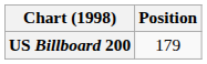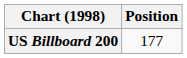 <table class="wikitable plainrowheaders" style="text-align:center">
 <tr>
 <th scope="col">Chart (1998)</th>
 <th scope="col">Position</th>
 </tr>
 <tr>
 <th scope="row">US <em>Billboard</em> 200</th>
-<td>179</td>
+<td>177</td>
 </tr>
 </table>
